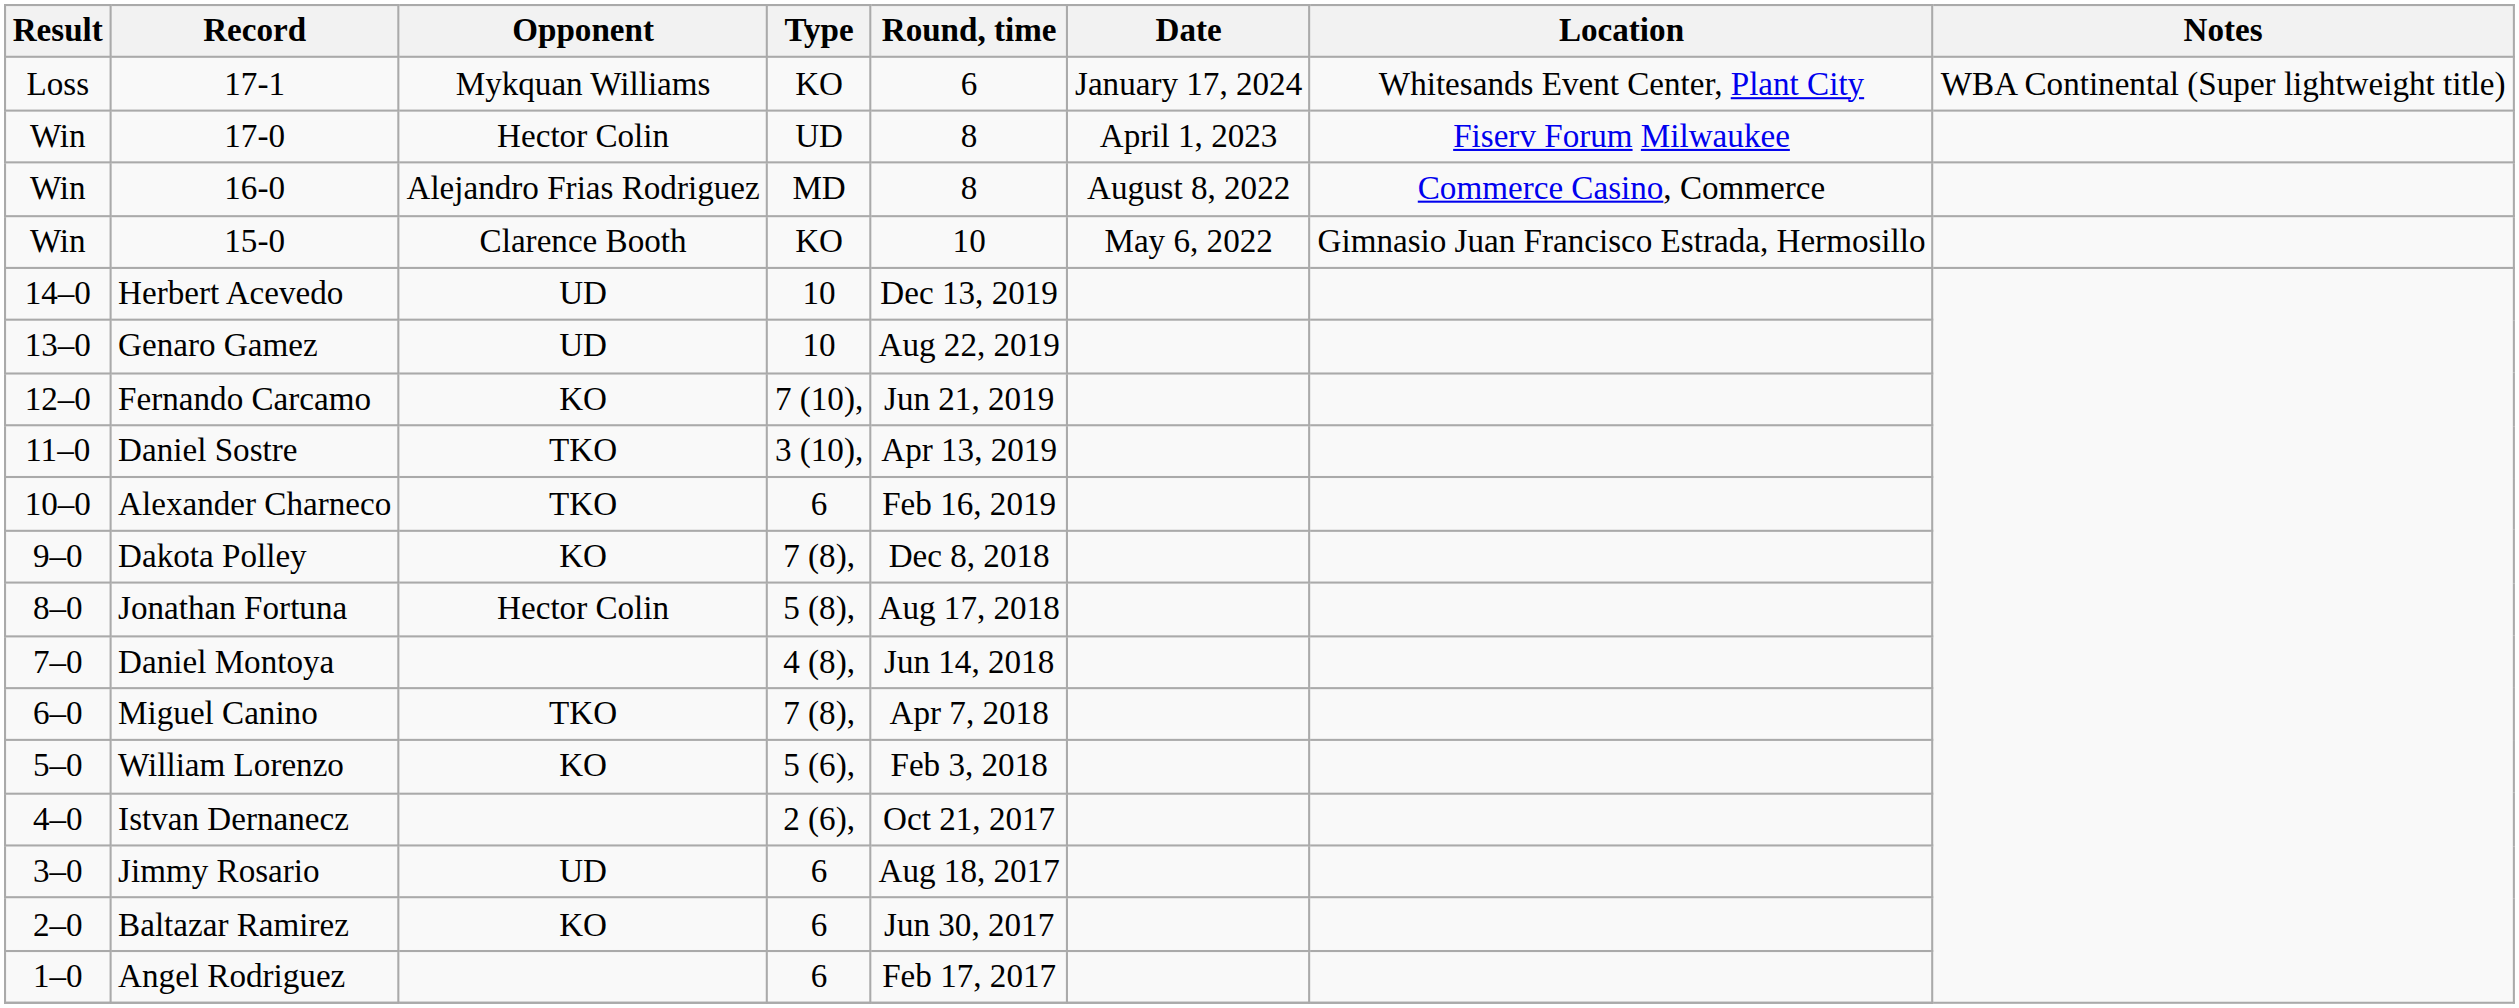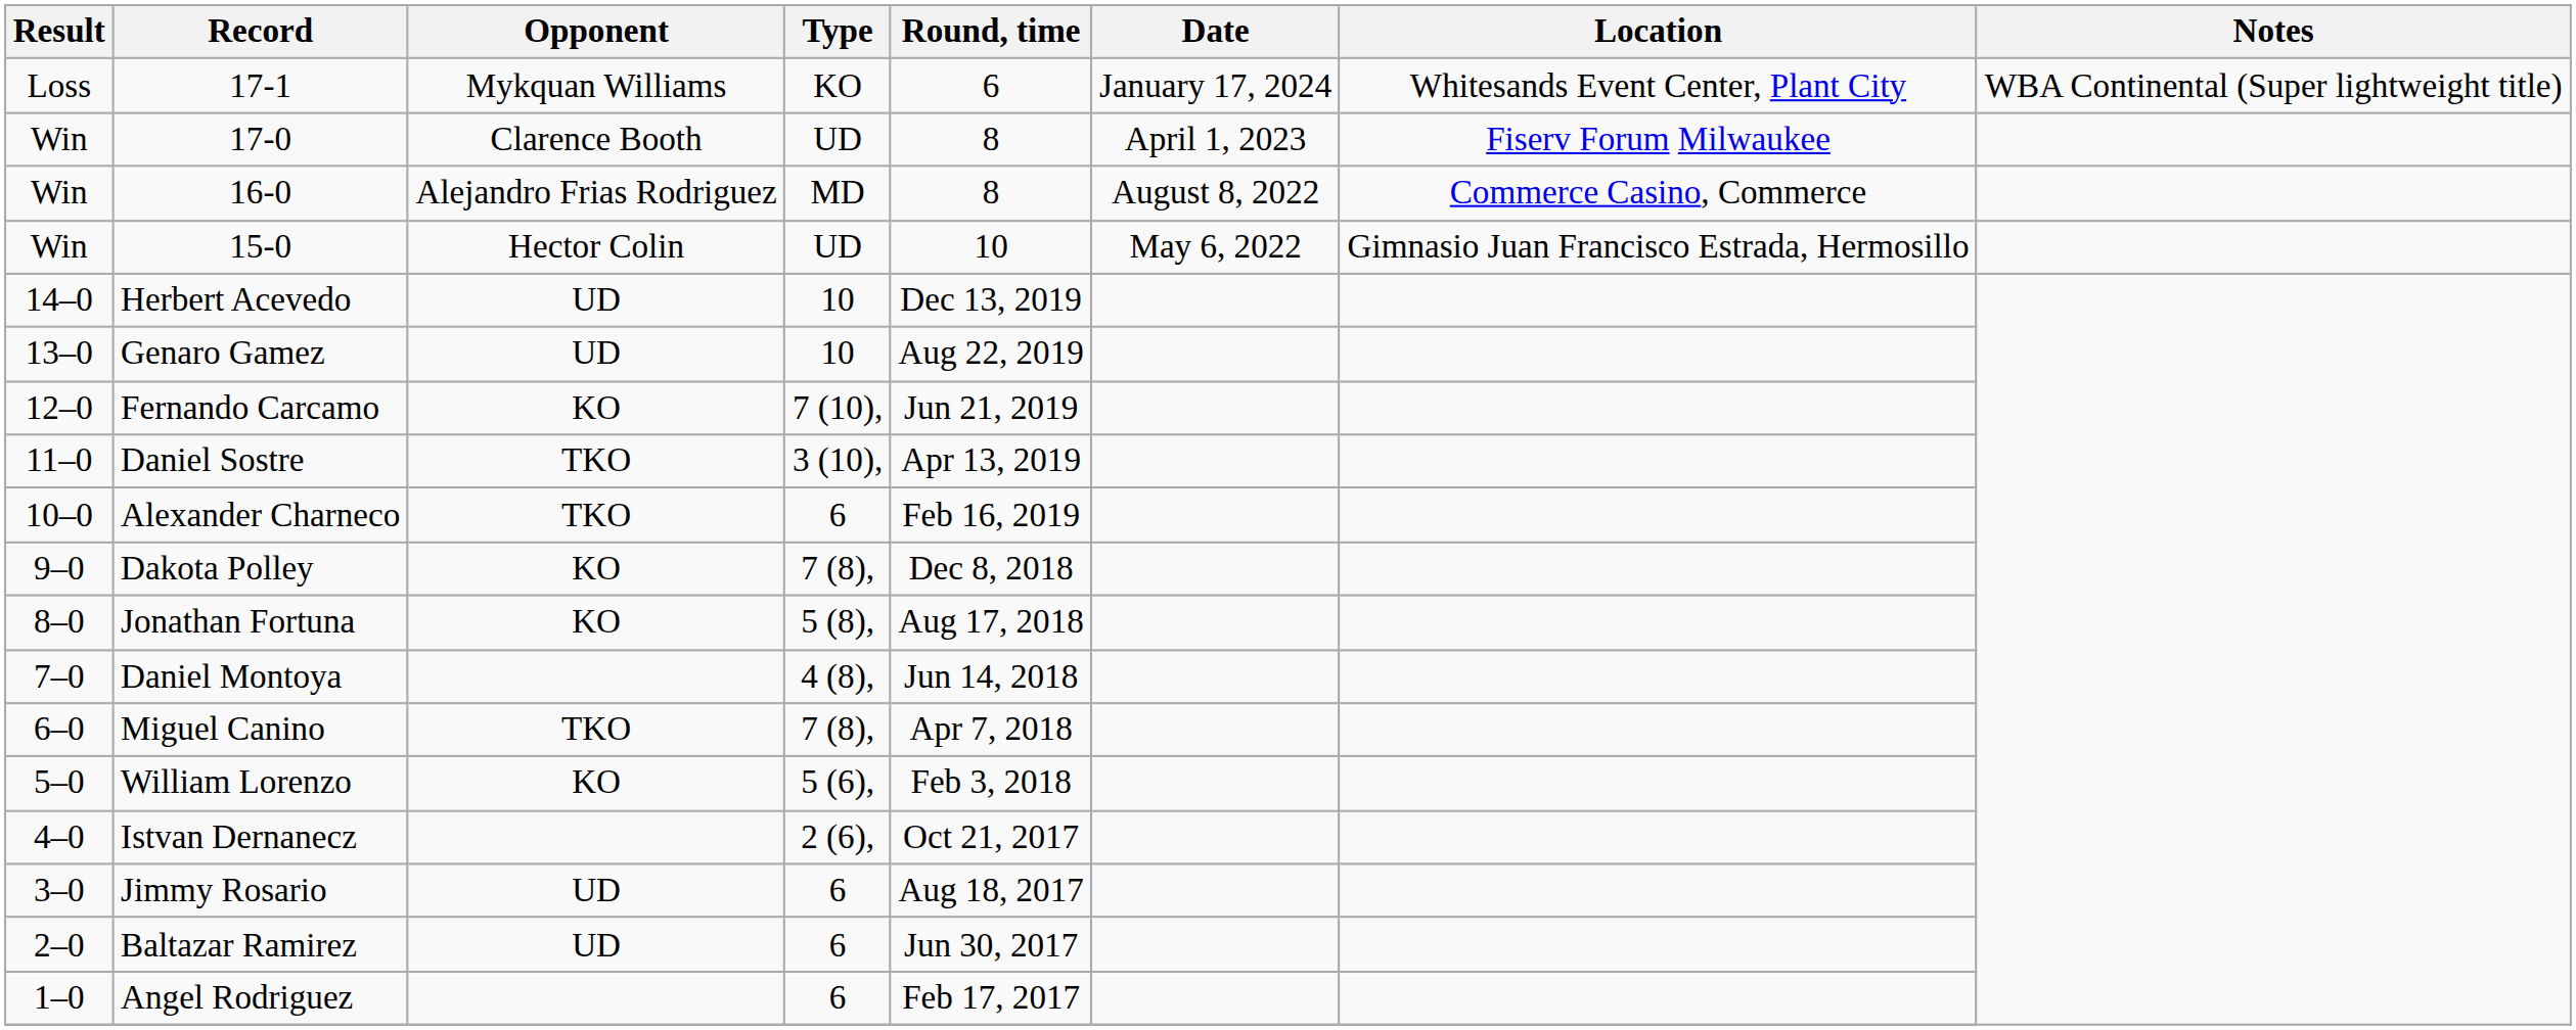 <table class="wikitable sortable mw-collapsible mw-collapsed" style="text-align:center">
 <tr>
 <th>Result</th>
 <th>Record</th>
 <th>Opponent</th>
 <th>Type</th>
 <th>Round, time</th>
 <th>Date</th>
 <th>Location</th>
 <th>Notes</th>
 </tr>
 <tr>
 <td>Loss</td>
 <td>17-1</td>
 <td>Mykquan Williams</td>
 <td>KO</td>
 <td>6</td>
 <td>January 17, 2024</td>
 <td>Whitesands Event Center, <a href='#'>Plant City</a></td>
 <td>WBA Continental (Super lightweight title)</td>
 </tr>
 <tr>
 <td>Win</td>
 <td>17-0</td>
-<td>Hector Colin</td>
+<td>Clarence Booth</td>
 <td>UD</td>
 <td>8</td>
 <td>April 1, 2023</td>
 <td><a href='#'>Fiserv Forum</a> <a href='#'>Milwaukee</a></td>
 <td></td>
 </tr>
 <tr>
 <td>Win</td>
 <td>16-0</td>
 <td>Alejandro Frias Rodriguez</td>
 <td>MD</td>
 <td>8</td>
 <td>August 8, 2022</td>
 <td><a href='#'>Commerce Casino</a>, Commerce</td>
 <td></td>
 </tr>
 <tr>
 <td>Win</td>
 <td>15-0</td>
-<td>Clarence Booth</td>
-<td>KO</td>
+<td>Hector Colin</td>
+<td>UD</td>
 <td>10</td>
 <td>May 6, 2022</td>
 <td>Gimnasio Juan Francisco Estrada, Hermosillo</td>
 <td></td>
 </tr>
 <tr>
 <td>14–0</td>
 <td align="left">Herbert Acevedo</td>
 <td>UD</td>
 <td>10</td>
 <td>Dec 13, 2019</td>
 <td align="left"></td>
 <td align="left"></td>
 </tr>
 <tr>
 <td>13–0</td>
 <td align="left">Genaro Gamez</td>
 <td>UD</td>
 <td>10</td>
 <td>Aug 22, 2019</td>
 <td align="left"></td>
 <td align="left"></td>
 </tr>
 <tr>
 <td>12–0</td>
 <td align="left">Fernando Carcamo</td>
 <td>KO</td>
 <td>7 (10), </td>
 <td>Jun 21, 2019</td>
 <td align="left"></td>
 <td></td>
 </tr>
 <tr>
 <td>11–0</td>
 <td align="left">Daniel Sostre</td>
 <td>TKO</td>
 <td>3 (10), </td>
 <td>Apr 13, 2019</td>
 <td align="left"></td>
 <td></td>
 </tr>
 <tr>
 <td>10–0</td>
 <td align="left">Alexander Charneco</td>
 <td>TKO</td>
 <td>6</td>
 <td>Feb 16, 2019</td>
 <td align="left"></td>
 <td></td>
 </tr>
 <tr>
 <td>9–0</td>
 <td align="left">Dakota Polley</td>
 <td>KO</td>
 <td>7 (8), </td>
 <td>Dec 8, 2018</td>
 <td align="left"></td>
 <td></td>
 </tr>
 <tr>
 <td>8–0</td>
 <td align="left">Jonathan Fortuna</td>
-<td>Hector Colin</td>
+<td>KO</td>
 <td>5 (8), </td>
 <td>Aug 17, 2018</td>
 <td align="left"></td>
 <td></td>
 </tr>
 <tr>
 <td>7–0</td>
 <td align="left">Daniel Montoya</td>
 <td></td>
 <td>4 (8), </td>
 <td>Jun 14, 2018</td>
 <td align="left"></td>
 <td></td>
 </tr>
 <tr>
 <td>6–0</td>
 <td align="left">Miguel Canino</td>
 <td>TKO</td>
 <td>7 (8), </td>
 <td>Apr 7, 2018</td>
 <td align="left"></td>
 <td></td>
 </tr>
 <tr>
 <td>5–0</td>
 <td align="left">William Lorenzo</td>
 <td>KO</td>
 <td>5 (6), </td>
 <td>Feb 3, 2018</td>
 <td align="left"></td>
 <td></td>
 </tr>
 <tr>
 <td>4–0</td>
 <td align="left">Istvan Dernanecz</td>
 <td></td>
 <td>2 (6), </td>
 <td>Oct 21, 2017</td>
 <td align="left"></td>
 <td></td>
 </tr>
 <tr>
 <td>3–0</td>
 <td align="left">Jimmy Rosario</td>
 <td>UD</td>
 <td>6</td>
 <td>Aug 18, 2017</td>
 <td align="left"></td>
 <td></td>
 </tr>
 <tr>
 <td>2–0</td>
 <td align="left">Baltazar Ramirez</td>
-<td>KO</td>
+<td>UD</td>
 <td>6</td>
 <td>Jun 30, 2017</td>
 <td align="left"></td>
 <td></td>
 </tr>
 <tr>
 <td>1–0</td>
 <td align="left">Angel Rodriguez</td>
 <td></td>
 <td>6</td>
 <td>Feb 17, 2017</td>
 <td align="left"></td>
 <td></td>
 </tr>
 <tr>
 </tr>
 </table>
